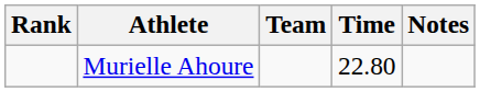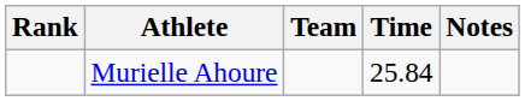 <table class="wikitable sortable">
 <tr>
 <th>Rank</th>
 <th>Athlete</th>
 <th>Team</th>
 <th>Time</th>
 <th>Notes</th>
 </tr>
 <tr>
 <td align=center></td>
 <td><a href='#'>Murielle Ahoure</a></td>
 <td></td>
-<td>22.80</td>
+<td>25.84</td>
 <td></td>
 </tr>
 </table>
